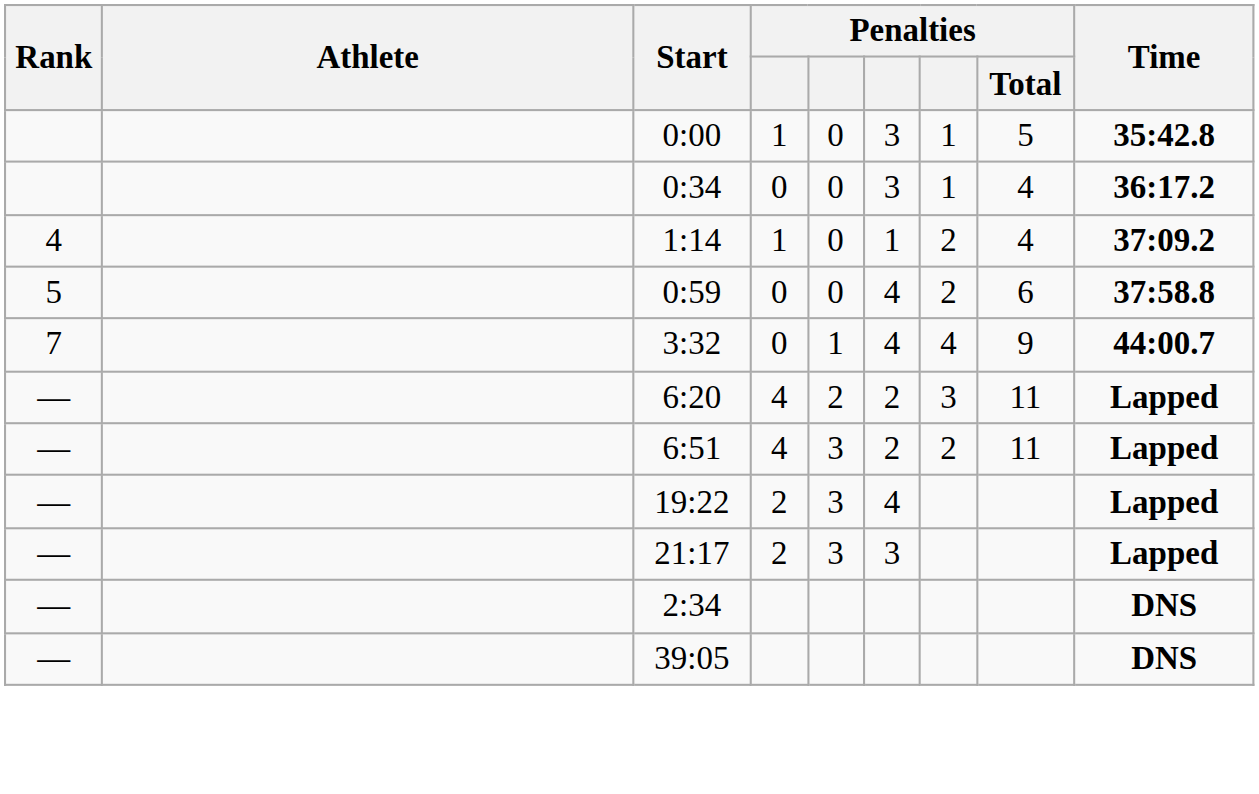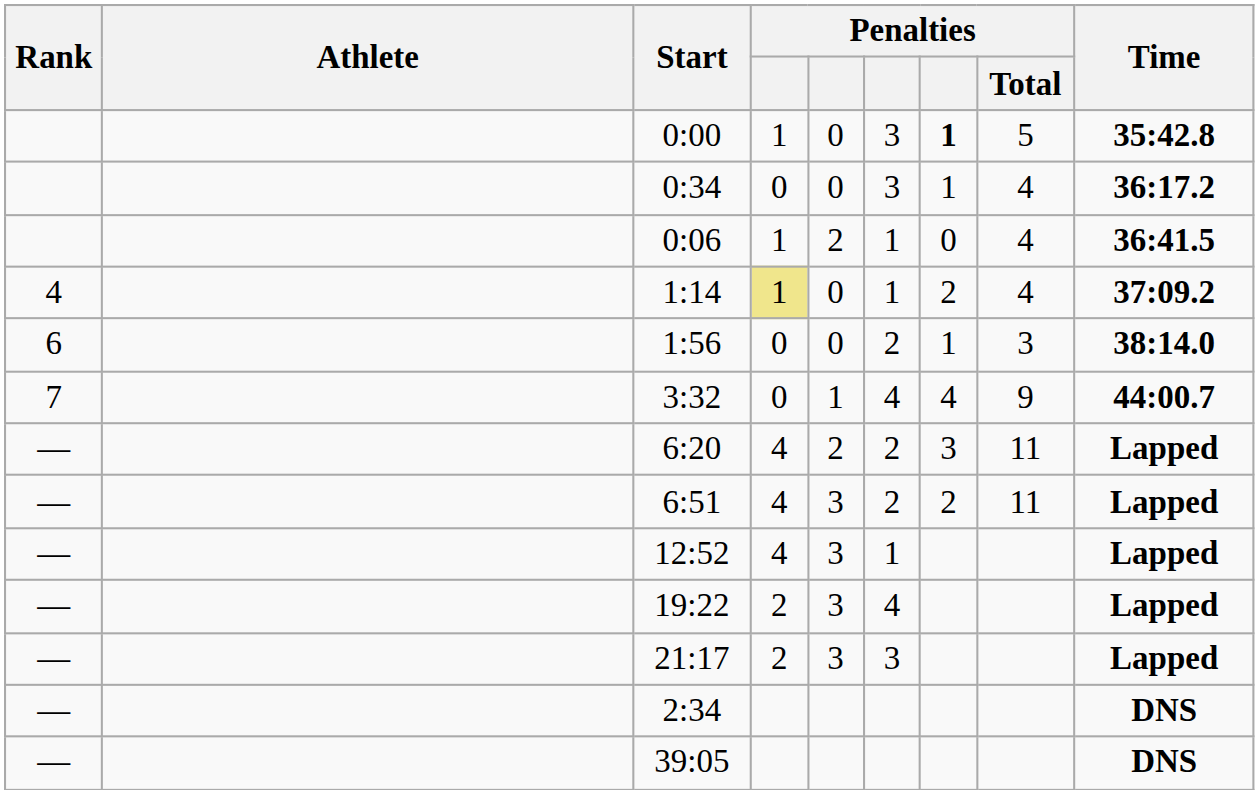 <table class=wikitable style="text-align:center">
 <tr>
 <th rowspan=2 width=40>Rank</th>
 <th rowspan=2 width=250>Athlete</th>
 <th rowspan=2 width=50>Start</th>
 <th colspan=5>Penalties</th>
 <th rowspan=2 width=80>Time</th>
 </tr>
 <tr>
 <th width=20></th>
 <th width=20></th>
 <th width=20></th>
 <th width=20></th>
 <th width=40>Total</th>
 </tr>
 <tr>
 <td></td>
 <td align=left></td>
 <td>0:00</td>
 <td>1</td>
 <td>0</td>
 <td>3</td>
-<td>1</td>
+<td><strong>1</strong></td>
 <td>5</td>
 <td><strong>35:42.8</strong></td>
 </tr>
 <tr>
 <td></td>
 <td align=left></td>
 <td>0:34</td>
 <td>0</td>
 <td>0</td>
 <td>3</td>
 <td>1</td>
 <td>4</td>
 <td><strong>36:17.2</strong></td>
 </tr>
 <tr>
+<td></td>
+<td align=left></td>
+<td>0:06</td>
+<td>1</td>
+<td>2</td>
+<td>1</td>
+<td>0</td>
+<td>4</td>
+<td><strong>36:41.5</strong></td>
+</tr>
+<tr>
 <td>4</td>
 <td align=left></td>
 <td>1:14</td>
-<td>1</td>
+<td style="background: khaki;">1</td>
 <td>0</td>
 <td>1</td>
 <td>2</td>
 <td>4</td>
 <td><strong>37:09.2</strong></td>
 </tr>
 <tr>
-<td>5</td>
+<td>6</td>
 <td align=left></td>
-<td>0:59</td>
+<td>1:56</td>
 <td>0</td>
 <td>0</td>
-<td>4</td>
 <td>2</td>
-<td>6</td>
-<td><strong>37:58.8</strong></td>
+<td>1</td>
+<td>3</td>
+<td><strong>38:14.0</strong></td>
 </tr>
 <tr>
 <td>7</td>
 <td align=left></td>
 <td>3:32</td>
 <td>0</td>
 <td>1</td>
 <td>4</td>
 <td>4</td>
 <td>9</td>
 <td><strong>44:00.7</strong></td>
 </tr>
 <tr>
 <td>—</td>
 <td align=left></td>
 <td>6:20</td>
 <td>4</td>
 <td>2</td>
 <td>2</td>
 <td>3</td>
 <td>11</td>
 <td><strong>Lapped</strong></td>
 </tr>
 <tr>
 <td>—</td>
 <td align=left></td>
 <td>6:51</td>
 <td>4</td>
 <td>3</td>
 <td>2</td>
 <td>2</td>
 <td>11</td>
+<td><strong>Lapped</strong></td>
+</tr>
+<tr>
+<td>—</td>
+<td align=left></td>
+<td>12:52</td>
+<td>4</td>
+<td>3</td>
+<td>1</td>
+<td></td>
+<td></td>
 <td><strong>Lapped</strong></td>
 </tr>
 <tr>
 <td>—</td>
 <td align=left></td>
 <td>19:22</td>
 <td>2</td>
 <td>3</td>
 <td>4</td>
 <td></td>
 <td></td>
 <td><strong>Lapped</strong></td>
 </tr>
 <tr>
 <td>—</td>
 <td align=left></td>
 <td>21:17</td>
 <td>2</td>
 <td>3</td>
 <td>3</td>
 <td></td>
 <td></td>
 <td><strong>Lapped</strong></td>
 </tr>
 <tr>
 <td>—</td>
 <td align=left></td>
 <td>2:34</td>
 <td></td>
 <td></td>
 <td></td>
 <td></td>
 <td></td>
 <td><strong>DNS</strong></td>
 </tr>
 <tr>
 <td>—</td>
 <td align=left></td>
 <td>39:05</td>
 <td></td>
 <td></td>
 <td></td>
 <td></td>
 <td></td>
 <td><strong>DNS</strong></td>
 </tr>
 </table>
